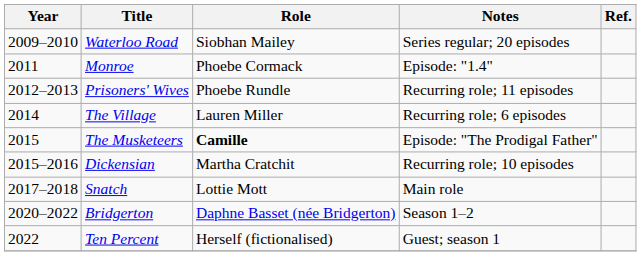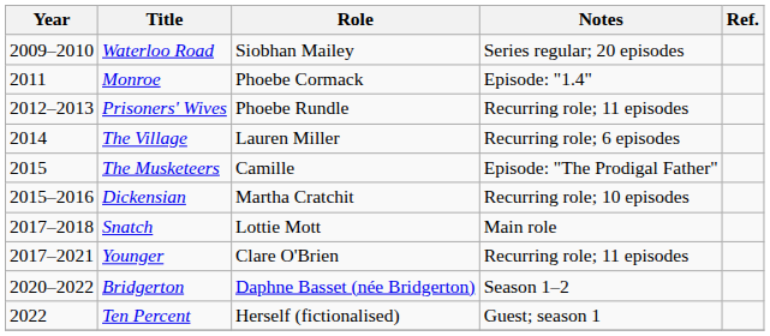 <table class="wikitable">
 <tr>
 <th>Year</th>
 <th>Title</th>
 <th>Role</th>
 <th>Notes</th>
 <th>Ref.</th>
 </tr>
 <tr>
 <td>2009–2010</td>
 <td><em><a href='#'>Waterloo Road</a></em></td>
 <td>Siobhan Mailey</td>
 <td>Series regular; 20 episodes</td>
 <td></td>
 </tr>
 <tr>
 <td>2011</td>
 <td><em><a href='#'>Monroe</a></em></td>
 <td>Phoebe Cormack</td>
 <td>Episode: "1.4"</td>
 <td></td>
 </tr>
 <tr>
 <td>2012–2013</td>
 <td><em><a href='#'>Prisoners' Wives</a></em></td>
 <td>Phoebe Rundle</td>
 <td>Recurring role; 11 episodes</td>
 <td></td>
 </tr>
 <tr>
 <td>2014</td>
 <td><em><a href='#'>The Village</a></em></td>
 <td>Lauren Miller</td>
 <td>Recurring role; 6 episodes</td>
 <td></td>
 </tr>
 <tr>
 <td>2015</td>
 <td><em><a href='#'>The Musketeers</a></em></td>
-<td><strong>Camille</strong></td>
+<td>Camille</td>
 <td>Episode: "The Prodigal Father"</td>
 <td></td>
 </tr>
 <tr>
 <td>2015–2016</td>
 <td><em><a href='#'>Dickensian</a></em></td>
 <td>Martha Cratchit</td>
 <td>Recurring role; 10 episodes</td>
 <td></td>
 </tr>
 <tr>
 <td>2017–2018</td>
 <td><em><a href='#'>Snatch</a></em></td>
 <td>Lottie Mott</td>
 <td>Main role</td>
+<td></td>
+</tr>
+<tr>
+<td>2017–2021</td>
+<td><em><a href='#'>Younger</a></em></td>
+<td>Clare O'Brien</td>
+<td>Recurring role; 11 episodes</td>
 <td></td>
 </tr>
 <tr>
 <td>2020–2022</td>
 <td><em><a href='#'>Bridgerton</a></em></td>
 <td><a href='#'>Daphne Basset (née Bridgerton)</a></td>
 <td>Season 1–2</td>
 <td></td>
 </tr>
 <tr>
 <td>2022</td>
 <td><em><a href='#'>Ten Percent</a></em></td>
 <td>Herself (fictionalised)</td>
 <td>Guest; season 1</td>
 <td></td>
 </tr>
 <tr>
 </tr>
 </table>
